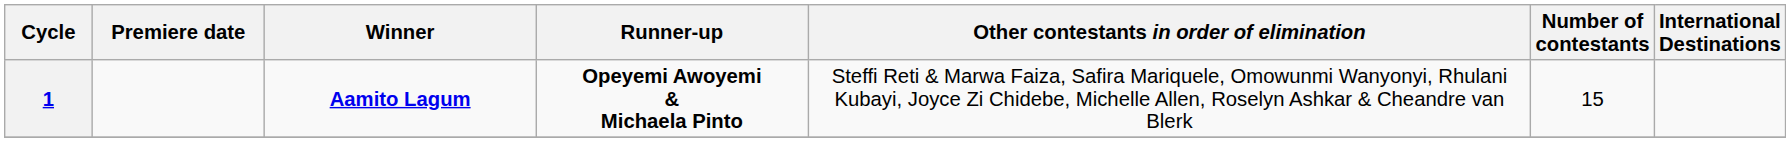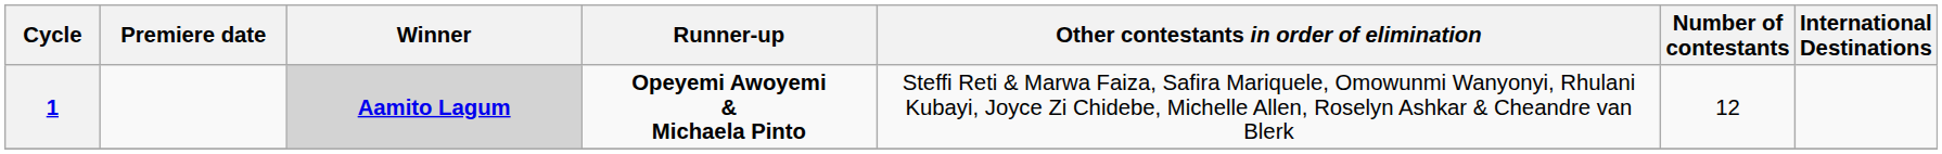 <table class="wikitable" style="font-size:90%; width:100%; text-align: center;">
 <tr>
 <th style="width:5%;">Cycle</th>
 <th style="width:10%;">Premiere date</th>
 <th width=16%>Winner</th>
 <th width=16%>Runner-up</th>
 <th style="width:43%;">Other contestants <em>in order of elimination</em></th>
 <th style="width:3%;">Number of contestants</th>
 <th style="width:8%;">International Destinations</th>
 </tr>
 <tr>
 <th><a href='#'>1</a></th>
 <td></td>
-<td><strong><a href='#'>Aamito Lagum</a></strong></td>
+<td style="background: lightgrey;"><strong><a href='#'>Aamito Lagum</a></strong></td>
 <td><strong>Opeyemi Awoyemi<br>&<br>Michaela Pinto</strong></td>
 <td>Steffi Reti & Marwa Faiza, Safira Mariquele, Omowunmi Wanyonyi, Rhulani Kubayi, Joyce Zi Chidebe, Michelle Allen, Roselyn Ashkar & Cheandre van Blerk</td>
-<td>15</td>
+<td>12</td>
 <td></td>
 </tr>
 <tr style="background: #D0E6FF">
 </tr>
 </table>
